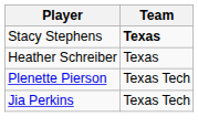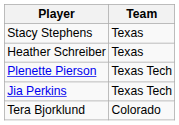 <table class="wikitable">
 <tr>
 <th>Player</th>
 <th>Team</th>
 </tr>
 <tr>
 <td>Stacy Stephens</td>
-<td><strong>Texas</strong></td>
+<td>Texas</td>
 </tr>
 <tr>
 <td>Heather Schreiber</td>
 <td>Texas</td>
 </tr>
 <tr>
 <td><a href='#'>Plenette Pierson</a></td>
 <td>Texas Tech</td>
 </tr>
 <tr>
 <td><a href='#'>Jia Perkins</a></td>
 <td>Texas Tech</td>
 </tr>
+<tr>
+<td>Tera Bjorklund</td>
+<td>Colorado</td>
+</tr>
 </table>
